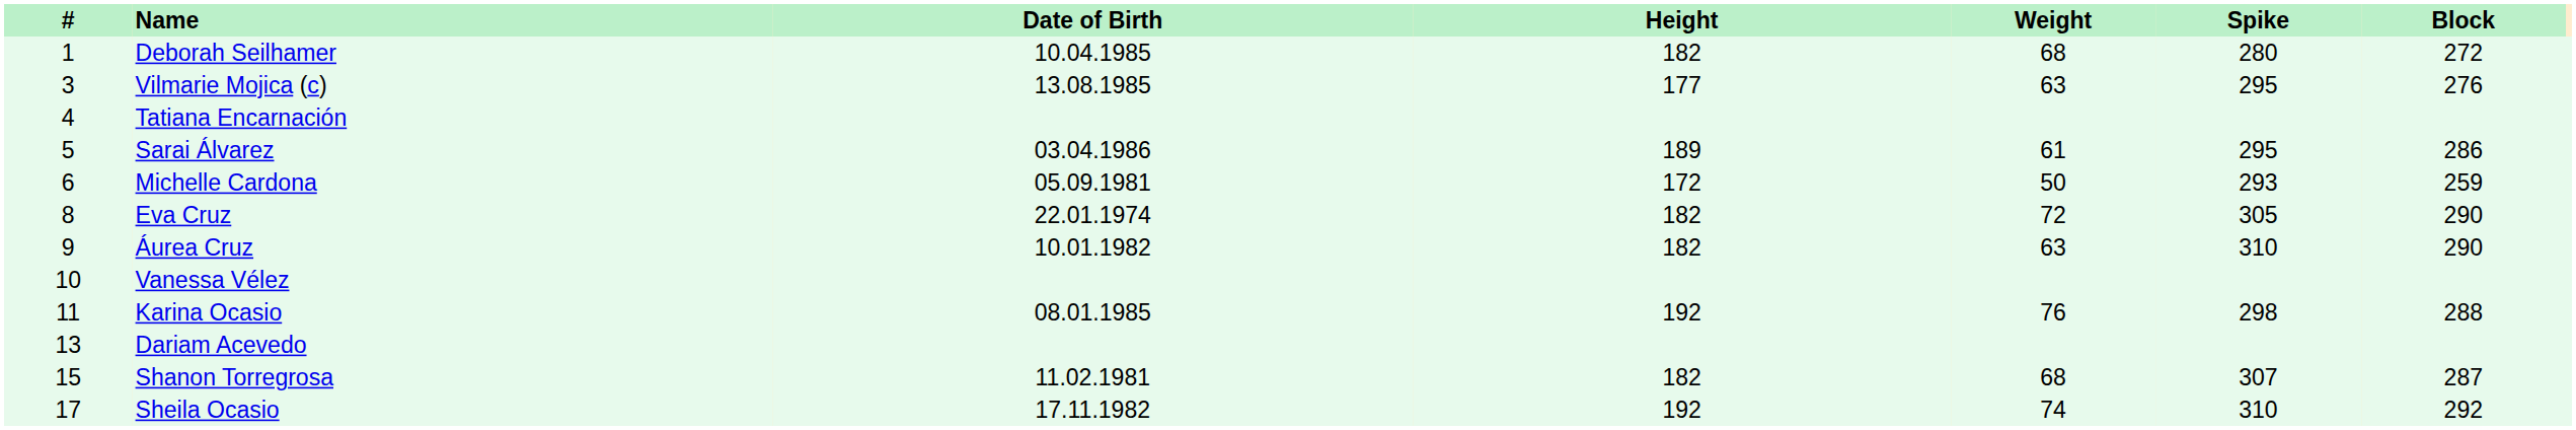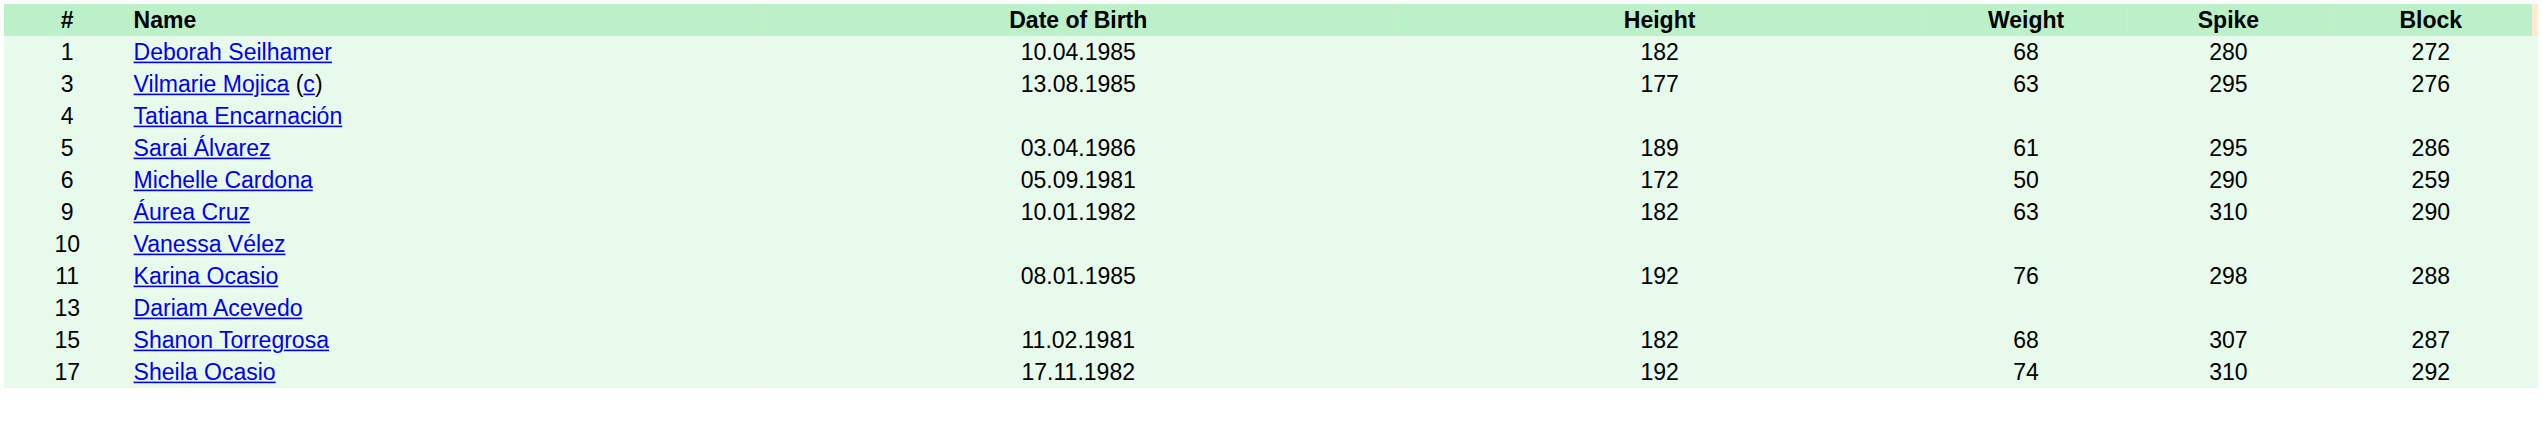 <table border=0 cellpadding=2 cellspacing=0  |- bgcolor=#FFECCE style="text-align:center; font-size:90%;" width=100%>
 <tr bgcolor=#BBF0C9>
 <th width=5%>#</th>
 <th width=25% align=left>Name</th>
 <th width=25%>Date of Birth</th>
 <th width=21%>Height</th>
 <th width=8%>Weight</th>
 <th width=8%>Spike</th>
 <th width=8%>Block</th>
 </tr>
 <tr bgcolor=#E7FAEC>
 <td>1</td>
 <td align=left><a href='#'>Deborah Seilhamer</a></td>
 <td>10.04.1985</td>
 <td>182</td>
 <td>68</td>
 <td>280</td>
 <td>272</td>
 <td></td>
 </tr>
 <tr bgcolor=#E7FAEC>
 <td>3</td>
 <td align=left><a href='#'>Vilmarie Mojica</a> (<a href='#'>c</a>)</td>
 <td>13.08.1985</td>
 <td>177</td>
 <td>63</td>
 <td>295</td>
 <td>276</td>
 <td></td>
 </tr>
 <tr bgcolor=#E7FAEC>
 <td>4</td>
 <td align=left><a href='#'>Tatiana Encarnación</a></td>
 <td></td>
 <td></td>
 <td></td>
 <td></td>
 <td></td>
 <td></td>
 </tr>
 <tr bgcolor=#E7FAEC>
 <td>5</td>
 <td align=left><a href='#'>Sarai Álvarez</a></td>
 <td>03.04.1986</td>
 <td>189</td>
 <td>61</td>
 <td>295</td>
 <td>286</td>
 <td></td>
 </tr>
 <tr bgcolor=#E7FAEC>
 <td>6</td>
 <td align=left><a href='#'>Michelle Cardona</a></td>
 <td>05.09.1981</td>
 <td>172</td>
 <td>50</td>
-<td>293</td>
+<td>290</td>
 <td>259</td>
-<td></td>
-</tr>
-<tr bgcolor=#E7FAEC>
-<td>8</td>
-<td align=left><a href='#'>Eva Cruz</a></td>
-<td>22.01.1974</td>
-<td>182</td>
-<td>72</td>
-<td>305</td>
-<td>290</td>
 <td></td>
 </tr>
 <tr bgcolor=#E7FAEC>
 <td>9</td>
 <td align=left><a href='#'>Áurea Cruz</a></td>
 <td>10.01.1982</td>
 <td>182</td>
 <td>63</td>
 <td>310</td>
 <td>290</td>
 <td></td>
 </tr>
 <tr bgcolor=#E7FAEC>
 <td>10</td>
 <td align=left><a href='#'>Vanessa Vélez</a></td>
 <td></td>
 <td></td>
 <td></td>
 <td></td>
 <td></td>
 <td></td>
 </tr>
 <tr bgcolor=#E7FAEC>
 <td>11</td>
 <td align=left><a href='#'>Karina Ocasio</a></td>
 <td>08.01.1985</td>
 <td>192</td>
 <td>76</td>
 <td>298</td>
 <td>288</td>
 <td></td>
 </tr>
 <tr bgcolor=#E7FAEC>
 <td>13</td>
 <td align=left><a href='#'>Dariam Acevedo</a></td>
 <td></td>
 <td></td>
 <td></td>
 <td></td>
 <td></td>
 <td></td>
 </tr>
 <tr bgcolor=#E7FAEC>
 <td>15</td>
 <td align=left><a href='#'>Shanon Torregrosa</a></td>
 <td>11.02.1981</td>
 <td>182</td>
 <td>68</td>
 <td>307</td>
 <td>287</td>
 <td></td>
 </tr>
 <tr bgcolor=#E7FAEC>
 <td>17</td>
 <td align=left><a href='#'>Sheila Ocasio</a></td>
 <td>17.11.1982</td>
 <td>192</td>
 <td>74</td>
 <td>310</td>
 <td>292</td>
 <td></td>
 </tr>
 </table>
